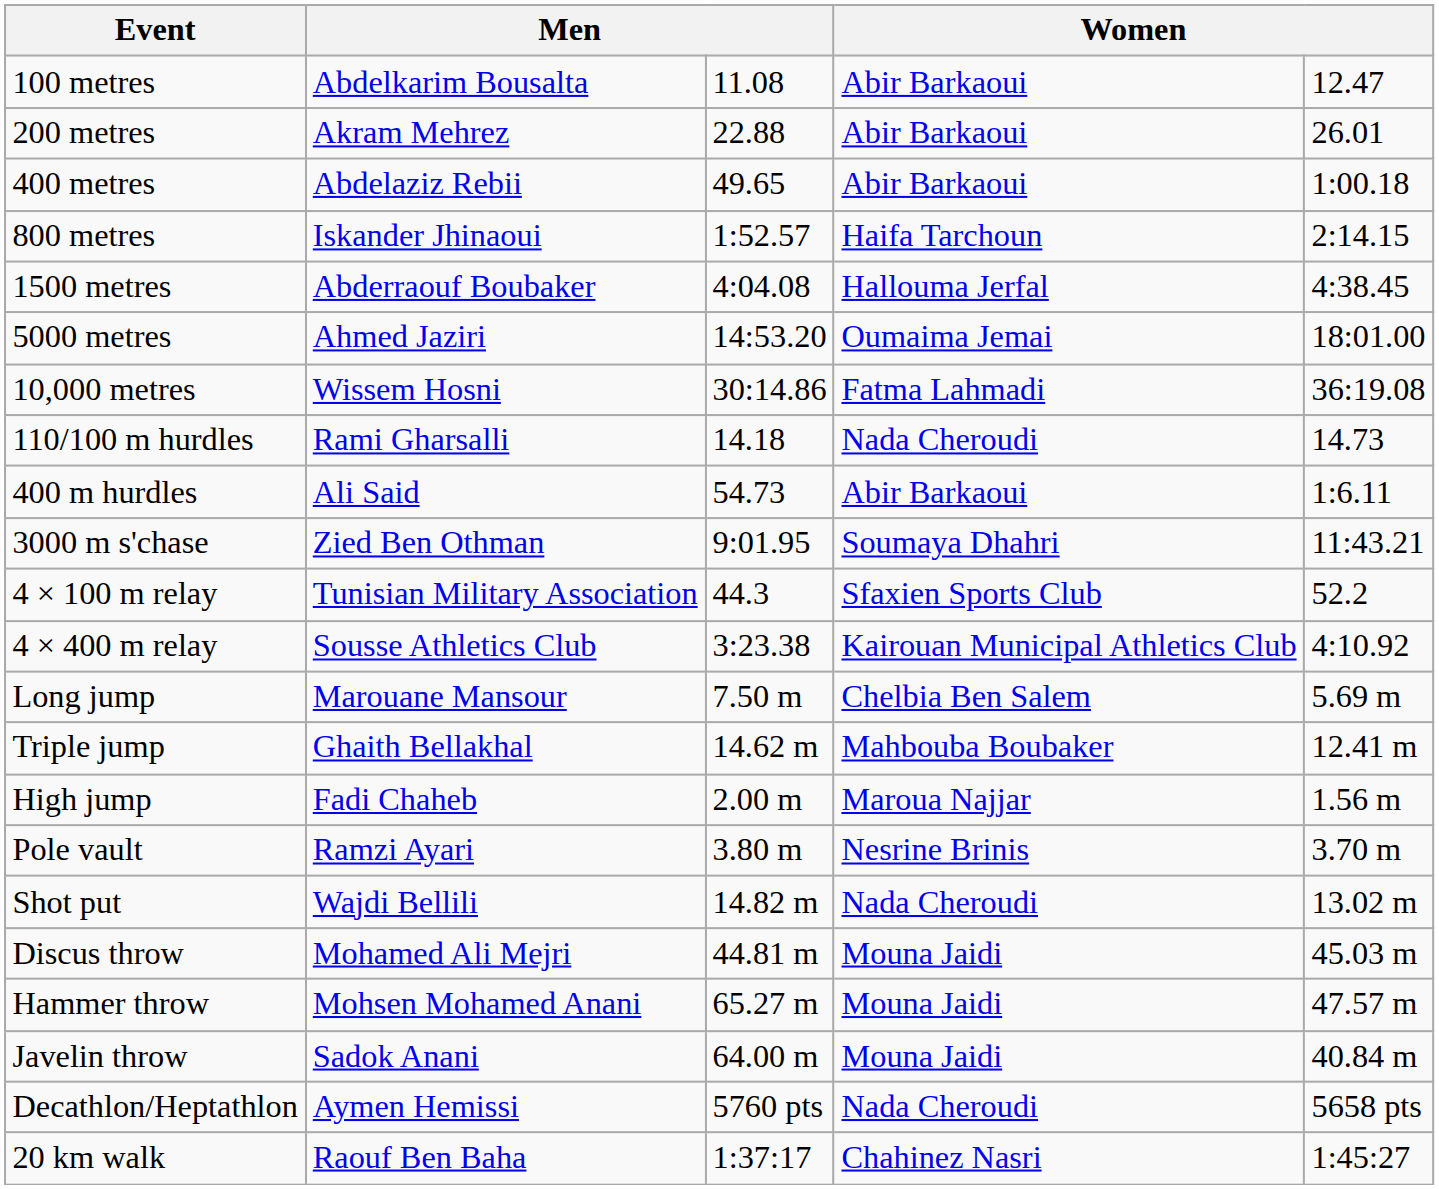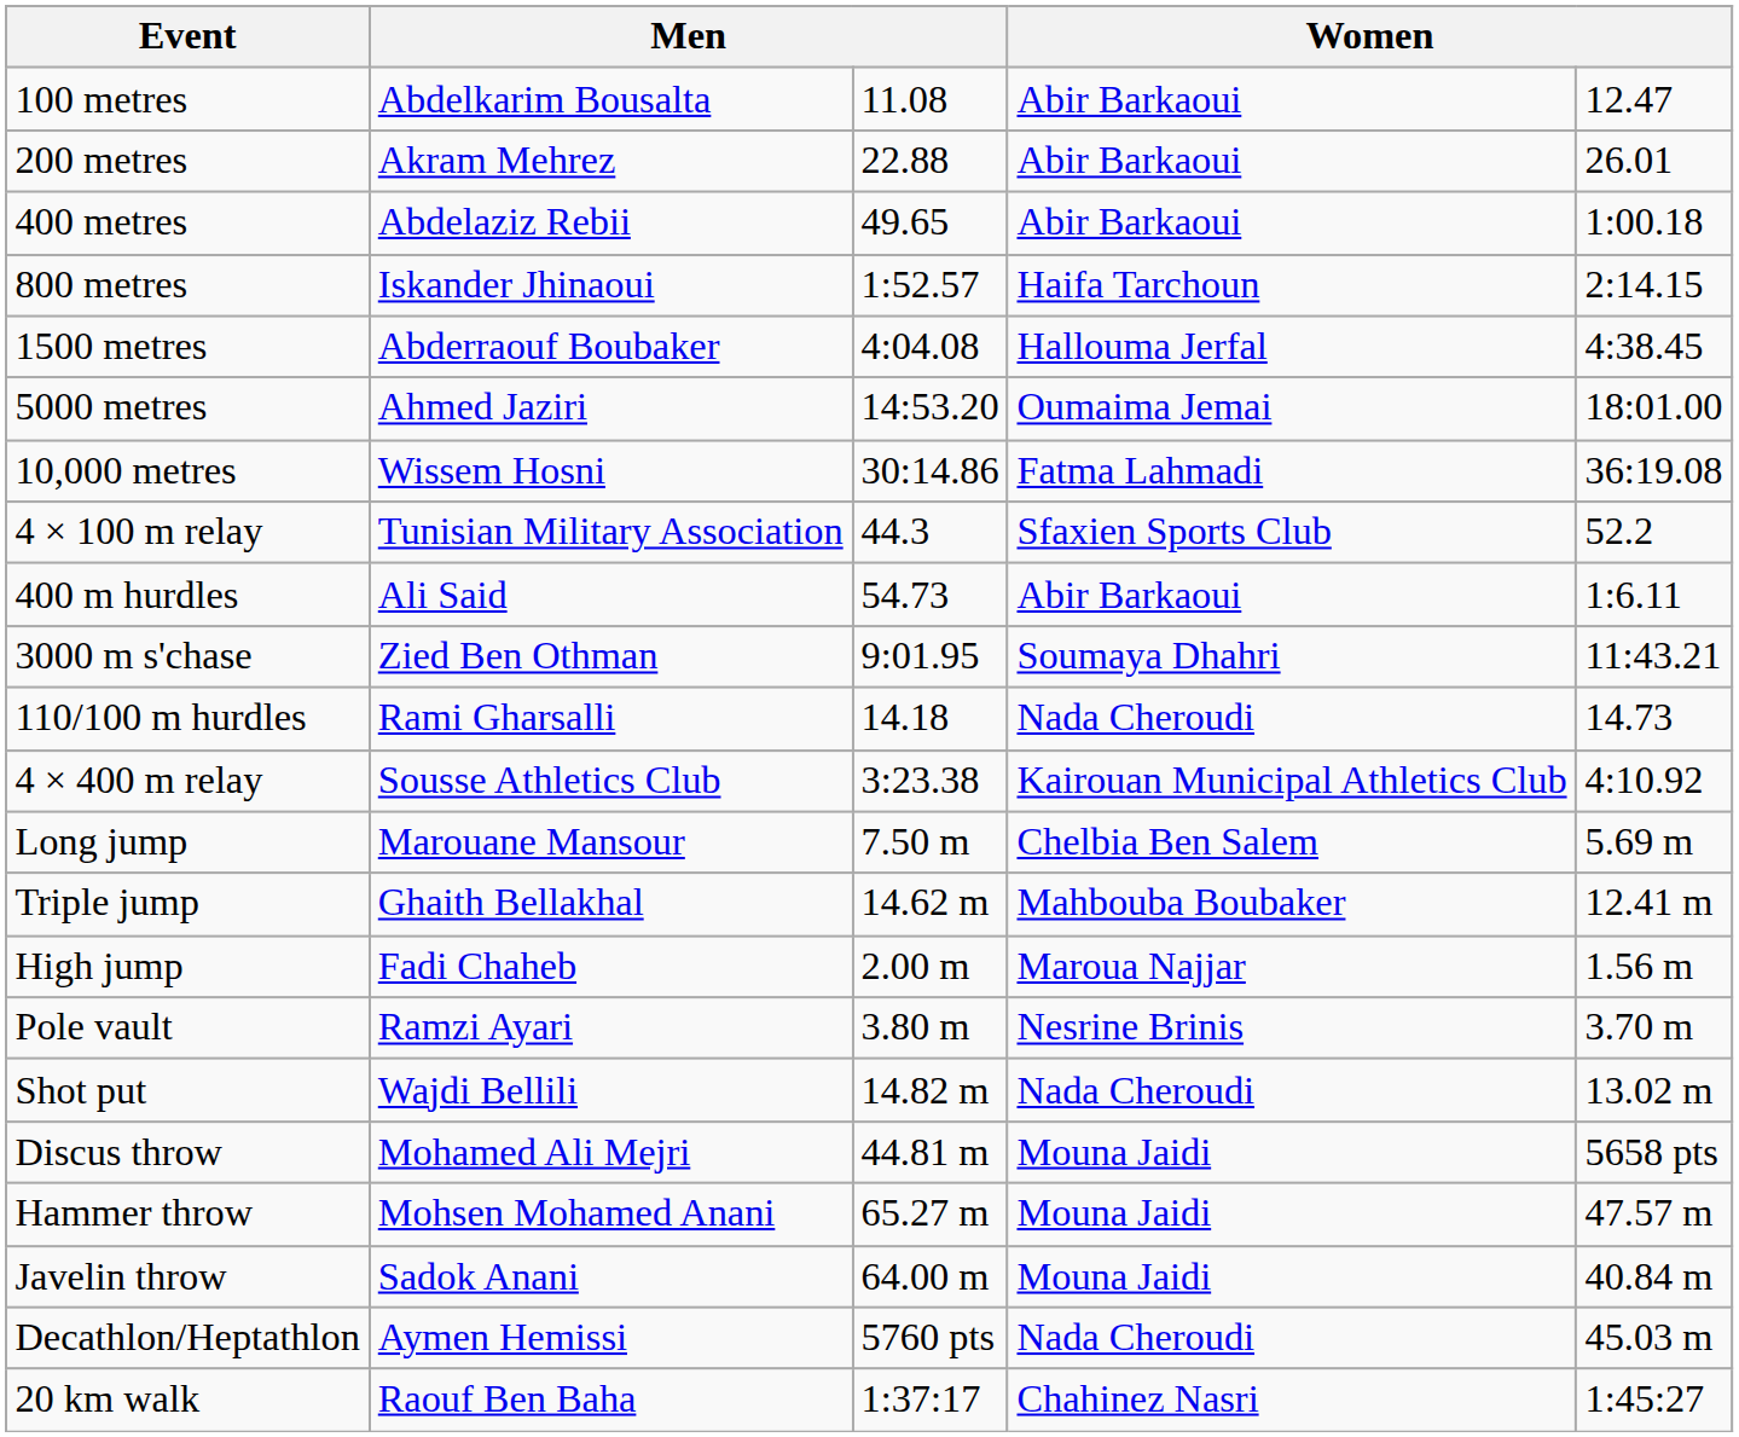 <table class=wikitable>
 <tr>
 <th>Event</th>
 <th colspan=2>Men</th>
 <th colspan=2>Women</th>
 </tr>
 <tr>
 <td>100 metres</td>
 <td><a href='#'>Abdelkarim Bousalta</a></td>
 <td>11.08</td>
 <td><a href='#'>Abir Barkaoui</a></td>
 <td>12.47</td>
 </tr>
 <tr>
 <td>200 metres</td>
 <td><a href='#'>Akram Mehrez</a></td>
 <td>22.88</td>
 <td><a href='#'>Abir Barkaoui</a></td>
 <td>26.01</td>
 </tr>
 <tr>
 <td>400 metres</td>
 <td><a href='#'>Abdelaziz Rebii</a></td>
 <td>49.65</td>
 <td><a href='#'>Abir Barkaoui</a></td>
 <td>1:00.18</td>
 </tr>
 <tr>
 <td>800 metres</td>
 <td><a href='#'>Iskander Jhinaoui</a></td>
 <td>1:52.57</td>
 <td><a href='#'>Haifa Tarchoun</a></td>
 <td>2:14.15</td>
 </tr>
 <tr>
 <td>1500 metres</td>
 <td><a href='#'>Abderraouf Boubaker</a></td>
 <td>4:04.08</td>
 <td><a href='#'>Hallouma Jerfal</a></td>
 <td>4:38.45</td>
 </tr>
 <tr>
 <td>5000 metres</td>
 <td><a href='#'>Ahmed Jaziri</a></td>
 <td>14:53.20</td>
 <td><a href='#'>Oumaima Jemai</a></td>
 <td>18:01.00</td>
 </tr>
 <tr>
 <td>10,000 metres</td>
 <td><a href='#'>Wissem Hosni</a></td>
 <td>30:14.86</td>
 <td><a href='#'>Fatma Lahmadi</a></td>
 <td>36:19.08</td>
 </tr>
 <tr>
-<td>110/100 m hurdles</td>
-<td><a href='#'>Rami Gharsalli</a></td>
-<td>14.18</td>
-<td><a href='#'>Nada Cheroudi</a></td>
-<td>14.73</td>
+<td>4 × 100 m relay</td>
+<td><a href='#'>Tunisian Military Association</a></td>
+<td>44.3</td>
+<td><a href='#'>Sfaxien Sports Club</a></td>
+<td>52.2</td>
 </tr>
 <tr>
 <td>400 m hurdles</td>
 <td><a href='#'>Ali Said</a></td>
 <td>54.73</td>
 <td><a href='#'>Abir Barkaoui</a></td>
 <td>1:6.11</td>
 </tr>
 <tr>
 <td>3000 m s'chase</td>
 <td><a href='#'>Zied Ben Othman</a></td>
 <td>9:01.95</td>
 <td><a href='#'>Soumaya Dhahri</a></td>
 <td>11:43.21</td>
 </tr>
 <tr>
-<td>4 × 100 m relay</td>
-<td><a href='#'>Tunisian Military Association</a></td>
-<td>44.3</td>
-<td><a href='#'>Sfaxien Sports Club</a></td>
-<td>52.2</td>
+<td>110/100 m hurdles</td>
+<td><a href='#'>Rami Gharsalli</a></td>
+<td>14.18</td>
+<td><a href='#'>Nada Cheroudi</a></td>
+<td>14.73</td>
 </tr>
 <tr>
 <td>4 × 400 m relay</td>
 <td><a href='#'>Sousse Athletics Club</a></td>
 <td>3:23.38</td>
 <td><a href='#'>Kairouan Municipal Athletics Club</a></td>
 <td>4:10.92</td>
 </tr>
 <tr>
 <td>Long jump</td>
 <td><a href='#'>Marouane Mansour</a></td>
 <td>7.50 m</td>
 <td><a href='#'>Chelbia Ben Salem</a></td>
 <td>5.69 m</td>
 </tr>
 <tr>
 <td>Triple jump</td>
 <td><a href='#'>Ghaith Bellakhal</a></td>
 <td>14.62 m</td>
 <td><a href='#'>Mahbouba Boubaker</a></td>
 <td>12.41 m</td>
 </tr>
 <tr>
 <td>High jump</td>
 <td><a href='#'>Fadi Chaheb</a></td>
 <td>2.00 m</td>
 <td><a href='#'>Maroua Najjar</a></td>
 <td>1.56 m</td>
 </tr>
 <tr>
 <td>Pole vault</td>
 <td><a href='#'>Ramzi Ayari</a></td>
 <td>3.80 m</td>
 <td><a href='#'>Nesrine Brinis</a></td>
 <td>3.70 m</td>
 </tr>
 <tr>
 <td>Shot put</td>
 <td><a href='#'>Wajdi Bellili</a></td>
 <td>14.82 m</td>
 <td><a href='#'>Nada Cheroudi</a></td>
 <td>13.02 m</td>
 </tr>
 <tr>
 <td>Discus throw</td>
 <td><a href='#'>Mohamed Ali Mejri</a></td>
 <td>44.81 m</td>
 <td><a href='#'>Mouna Jaidi</a></td>
-<td>45.03 m</td>
+<td>5658 pts</td>
 </tr>
 <tr>
 <td>Hammer throw</td>
 <td><a href='#'>Mohsen Mohamed Anani</a></td>
 <td>65.27 m</td>
 <td><a href='#'>Mouna Jaidi</a></td>
 <td>47.57 m</td>
 </tr>
 <tr>
 <td>Javelin throw</td>
 <td><a href='#'>Sadok Anani</a></td>
 <td>64.00 m</td>
 <td><a href='#'>Mouna Jaidi</a></td>
 <td>40.84 m</td>
 </tr>
 <tr>
 <td>Decathlon/Heptathlon</td>
 <td><a href='#'>Aymen Hemissi</a></td>
 <td>5760 pts</td>
 <td><a href='#'>Nada Cheroudi</a></td>
-<td>5658 pts</td>
+<td>45.03 m</td>
 </tr>
 <tr>
 <td>20 km walk</td>
 <td><a href='#'>Raouf Ben Baha</a></td>
 <td>1:37:17</td>
 <td><a href='#'>Chahinez Nasri</a></td>
 <td>1:45:27</td>
 </tr>
 </table>
